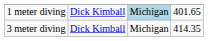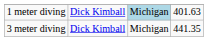 <table class="wikitable sortable" style="text-align:left">
 <tr>
 </tr>
 <tr>
 <td>1 meter diving</td>
 <td><a href='#'>Dick Kimball</a></td>
 <td style="background: lightblue;">Michigan</td>
-<td>401.65</td>
+<td>401.63</td>
 </tr>
 <tr>
 <td>3 meter diving</td>
 <td><a href='#'>Dick Kimball</a></td>
 <td>Michigan</td>
-<td>414.35</td>
+<td>441.35</td>
 </tr>
 </table>
